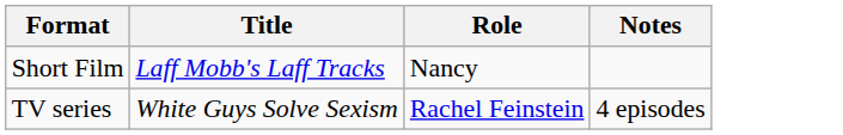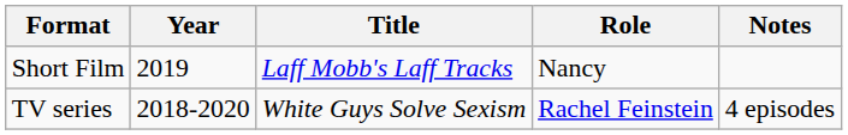 <table class="wikitable">
 <tr>
 <th>Format</th>
+<th>Year</th>
 <th>Title</th>
 <th>Role</th>
 <th>Notes</th>
 </tr>
 <tr>
 <td>Short Film</td>
+<td>2019</td>
 <td><em><a href='#'>Laff Mobb's Laff Tracks</a></em></td>
 <td>Nancy</td>
 <td></td>
 </tr>
 <tr>
 <td>TV series</td>
+<td>2018-2020</td>
 <td><em>White Guys Solve Sexism</em></td>
 <td><a href='#'>Rachel Feinstein</a></td>
 <td>4 episodes</td>
 </tr>
 </table>
